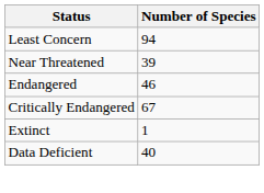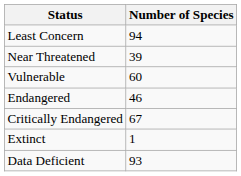 <table class="wikitable">
 <tr>
 <th>Status</th>
 <th>Number of Species</th>
 </tr>
 <tr>
 <td>Least Concern</td>
 <td>94</td>
 </tr>
 <tr>
 <td>Near Threatened</td>
 <td>39</td>
+</tr>
+<tr>
+<td>Vulnerable</td>
+<td>60</td>
 </tr>
 <tr>
 <td>Endangered</td>
 <td>46</td>
 </tr>
 <tr>
 <td>Critically Endangered</td>
 <td>67</td>
 </tr>
 <tr>
 <td>Extinct</td>
 <td>1</td>
 </tr>
 <tr>
 <td>Data Deficient</td>
-<td>40</td>
+<td>93</td>
 </tr>
 </table>
